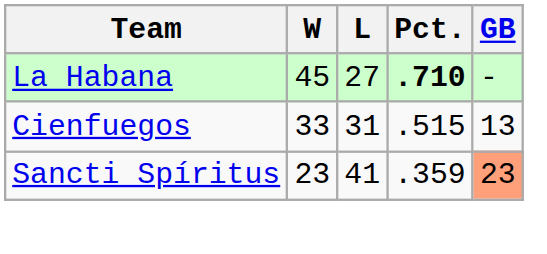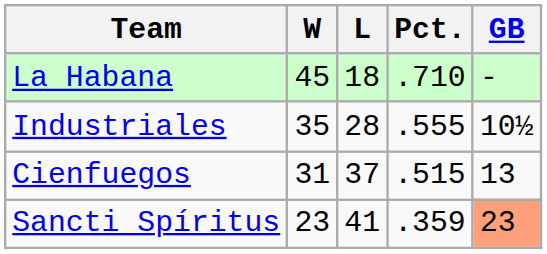 <table class="wikitable">
 <tr>
 <th>Team</th>
 <th>W</th>
 <th>L</th>
 <th>Pct.</th>
 <th><a href='#'>GB</a></th>
 </tr>
 <tr style="background-color:#ccffcc;">
 <td><a href='#'>La Habana</a></td>
 <td>45</td>
-<td>27</td>
-<td><strong>.710</strong></td>
+<td>18</td>
+<td>.710</td>
 <td>-</td>
 </tr>
 <tr>
+<td><a href='#'>Industriales</a></td>
+<td>35</td>
+<td>28</td>
+<td>.555</td>
+<td>10½</td>
+</tr>
+<tr>
 <td><a href='#'>Cienfuegos</a></td>
-<td>33</td>
 <td>31</td>
+<td>37</td>
 <td>.515</td>
 <td>13</td>
 </tr>
 <tr>
 <td><a href='#'>Sancti Spíritus</a></td>
 <td>23</td>
 <td>41</td>
 <td>.359</td>
 <td style="background: lightsalmon;">23</td>
 </tr>
 </table>
